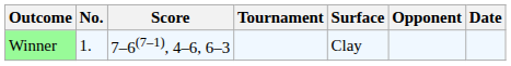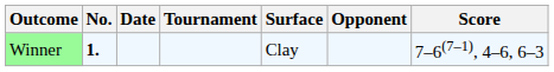 <table class="sortable wikitable">
 <tr>
 <th>Outcome</th>
 <th>No.</th>
-<th class="unsortable">Score</th>
+<th>Date</th>
 <th>Tournament</th>
 <th>Surface</th>
 <th>Opponent</th>
-<th>Date</th>
+<th class="unsortable">Score</th>
 </tr>
 <tr style="background:#f0f8ff;">
 <td style="background:#98fb98;">Winner</td>
-<td>1.</td>
-<td>7–6<sup>(7–1)</sup>, 4–6, 6–3</td>
+<td><strong>1.</strong></td>
+<td></td>
 <td></td>
 <td>Clay</td>
 <td></td>
-<td></td>
+<td>7–6<sup>(7–1)</sup>, 4–6, 6–3</td>
 </tr>
 </table>
